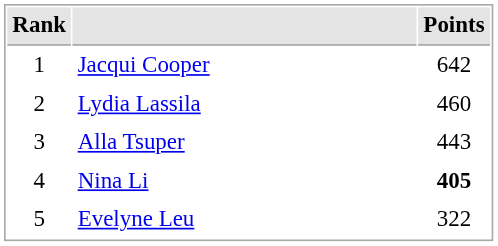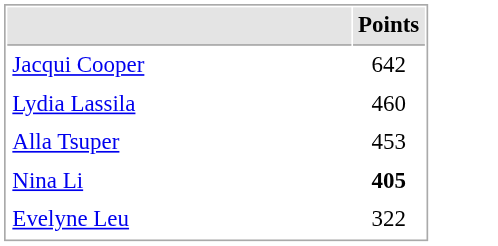 <table cellspacing="1" cellpadding="3" style="border:1px solid #AAAAAA;font-size:86%">
 <tr bgcolor="#E4E4E4">
-<th style="border-bottom:1px solid #AAAAAA" width=10>Rank</th>
 <th style="border-bottom:1px solid #AAAAAA" width=200></th>
 <th style="border-bottom:1px solid #AAAAAA" width=20>Points</th>
 </tr>
 <tr>
-<td align="center">1</td>
 <td> <a href='#'>Jacqui Cooper</a></td>
 <td align=center>642</td>
 </tr>
 <tr>
-<td align="center">2</td>
 <td> <a href='#'>Lydia Lassila</a></td>
 <td align=center>460</td>
 </tr>
 <tr>
-<td align="center">3</td>
 <td> <a href='#'>Alla Tsuper</a></td>
-<td align=center>443</td>
+<td align=center>453</td>
 </tr>
 <tr>
-<td align="center">4</td>
 <td> <a href='#'>Nina Li</a></td>
 <td align=center><strong>405</strong></td>
 </tr>
 <tr>
-<td align="center">5</td>
 <td> <a href='#'>Evelyne Leu</a></td>
 <td align=center>322</td>
 </tr>
 </table>
